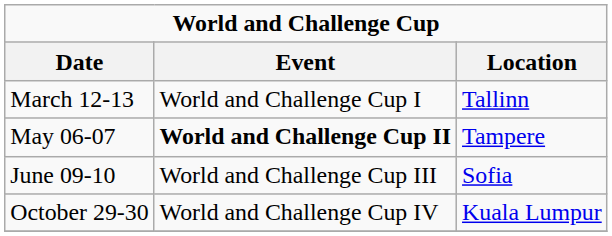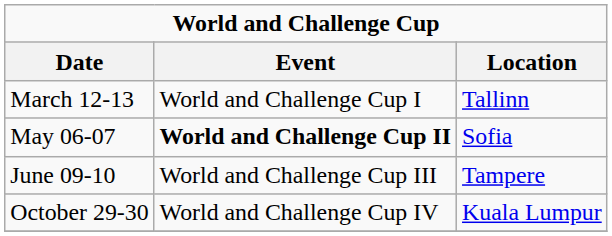 <table class="wikitable">
 <tr>
 <td colspan="4" style="text-align:center;"><strong>World and Challenge Cup</strong></td>
 </tr>
 <tr>
 <th>Date</th>
 <th>Event</th>
 <th>Location</th>
 </tr>
 <tr>
 <td>March 12-13</td>
 <td>World and Challenge Cup I</td>
 <td>  <a href='#'>Tallinn</a></td>
 </tr>
 <tr>
 <td>May 06-07</td>
 <td><strong>World and Challenge Cup II</strong></td>
-<td>  <a href='#'>Tampere</a></td>
+<td>  <a href='#'>Sofia</a></td>
 </tr>
 <tr>
 <td>June 09-10</td>
 <td>World and Challenge Cup III</td>
-<td>  <a href='#'>Sofia</a></td>
+<td>  <a href='#'>Tampere</a></td>
 </tr>
 <tr>
 <td>October 29-30</td>
 <td>World and Challenge Cup IV</td>
 <td>  <a href='#'>Kuala Lumpur</a></td>
 </tr>
 <tr>
 </tr>
 </table>
